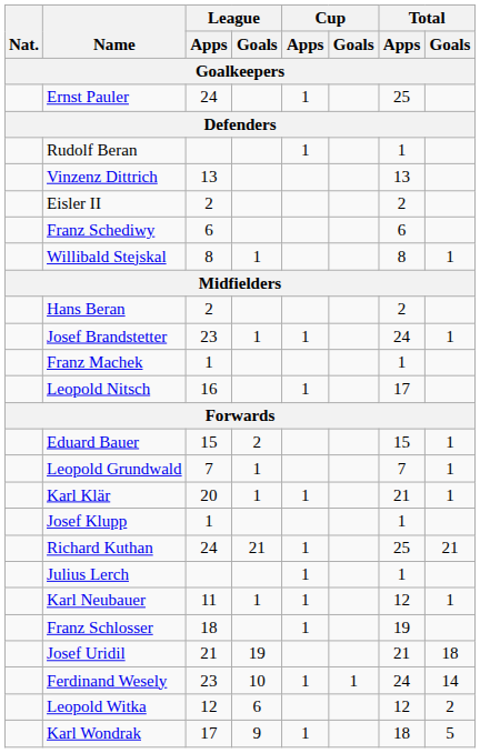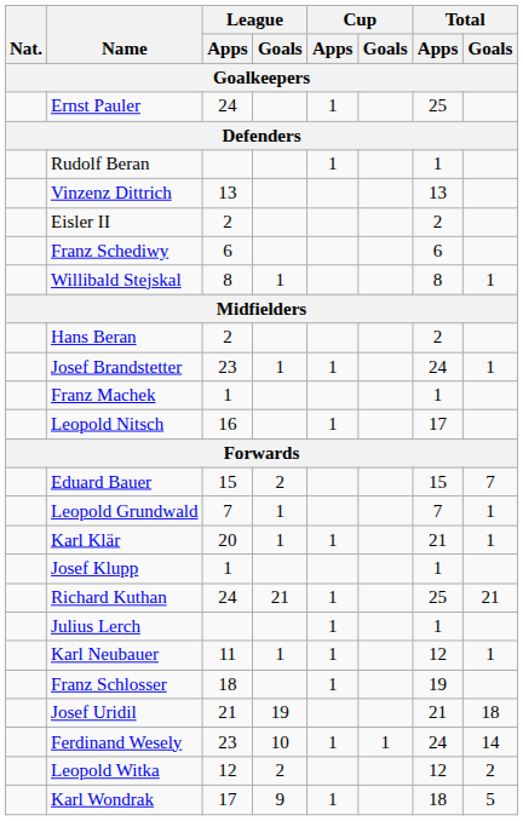 <table class="wikitable" style="text-align:center">
 <tr>
 <th rowspan="2" valign="bottom">Nat.</th>
 <th rowspan="2" valign="bottom">Name</th>
 <th colspan="2" width="85">League</th>
 <th colspan="2" width="85">Cup</th>
 <th colspan="2" width="85">Total</th>
 </tr>
 <tr>
 <th>Apps</th>
 <th>Goals</th>
 <th>Apps</th>
 <th>Goals</th>
 <th>Apps</th>
 <th>Goals</th>
 </tr>
 <tr>
 <th colspan=15>Goalkeepers</th>
 </tr>
 <tr>
 <td></td>
 <td align="left"><a href='#'>Ernst Pauler</a></td>
 <td>24</td>
 <td></td>
 <td>1</td>
 <td></td>
 <td>25</td>
 <td></td>
 </tr>
 <tr>
 <th colspan=15>Defenders</th>
 </tr>
 <tr>
 <td></td>
 <td align="left">Rudolf Beran</td>
 <td></td>
 <td></td>
 <td>1</td>
 <td></td>
 <td>1</td>
 <td></td>
 </tr>
 <tr>
 <td></td>
 <td align="left"><a href='#'>Vinzenz Dittrich</a></td>
 <td>13</td>
 <td></td>
 <td></td>
 <td></td>
 <td>13</td>
 <td></td>
 </tr>
 <tr>
 <td></td>
 <td align="left">Eisler II</td>
 <td>2</td>
 <td></td>
 <td></td>
 <td></td>
 <td>2</td>
 <td></td>
 </tr>
 <tr>
 <td></td>
 <td align="left"><a href='#'>Franz Schediwy</a></td>
 <td>6</td>
 <td></td>
 <td></td>
 <td></td>
 <td>6</td>
 <td></td>
 </tr>
 <tr>
 <td></td>
 <td align="left"><a href='#'>Willibald Stejskal</a></td>
 <td>8</td>
 <td>1</td>
 <td></td>
 <td></td>
 <td>8</td>
 <td>1</td>
 </tr>
 <tr>
 <th colspan=15>Midfielders</th>
 </tr>
 <tr>
 <td></td>
 <td align="left"><a href='#'>Hans Beran</a></td>
 <td>2</td>
 <td></td>
 <td></td>
 <td></td>
 <td>2</td>
 <td></td>
 </tr>
 <tr>
 <td></td>
 <td align="left"><a href='#'>Josef Brandstetter</a></td>
 <td>23</td>
 <td>1</td>
 <td>1</td>
 <td></td>
 <td>24</td>
 <td>1</td>
 </tr>
 <tr>
 <td></td>
 <td align="left"><a href='#'>Franz Machek</a></td>
 <td>1</td>
 <td></td>
 <td></td>
 <td></td>
 <td>1</td>
 <td></td>
 </tr>
 <tr>
 <td></td>
 <td align="left"><a href='#'>Leopold Nitsch</a></td>
 <td>16</td>
 <td></td>
 <td>1</td>
 <td></td>
 <td>17</td>
 <td></td>
 </tr>
 <tr>
 <th colspan=15>Forwards</th>
 </tr>
 <tr>
 <td></td>
 <td align="left"><a href='#'>Eduard Bauer</a></td>
 <td>15</td>
 <td>2</td>
 <td></td>
 <td></td>
 <td>15</td>
-<td>1</td>
+<td>7</td>
 </tr>
 <tr>
 <td></td>
 <td align="left"><a href='#'>Leopold Grundwald</a></td>
 <td>7</td>
 <td>1</td>
 <td></td>
 <td></td>
 <td>7</td>
 <td>1</td>
 </tr>
 <tr>
 <td></td>
 <td align="left"><a href='#'>Karl Klär</a></td>
 <td>20</td>
 <td>1</td>
 <td>1</td>
 <td></td>
 <td>21</td>
 <td>1</td>
 </tr>
 <tr>
 <td></td>
 <td align="left"><a href='#'>Josef Klupp</a></td>
 <td>1</td>
 <td></td>
 <td></td>
 <td></td>
 <td>1</td>
 <td></td>
 </tr>
 <tr>
 <td></td>
 <td align="left"><a href='#'>Richard Kuthan</a></td>
 <td>24</td>
 <td>21</td>
 <td>1</td>
 <td></td>
 <td>25</td>
 <td>21</td>
 </tr>
 <tr>
 <td></td>
 <td align="left"><a href='#'>Julius Lerch</a></td>
 <td></td>
 <td></td>
 <td>1</td>
 <td></td>
 <td>1</td>
 <td></td>
 </tr>
 <tr>
 <td></td>
 <td align="left"><a href='#'>Karl Neubauer</a></td>
 <td>11</td>
 <td>1</td>
 <td>1</td>
 <td></td>
 <td>12</td>
 <td>1</td>
 </tr>
 <tr>
 <td></td>
 <td align="left"><a href='#'>Franz Schlosser</a></td>
 <td>18</td>
 <td></td>
 <td>1</td>
 <td></td>
 <td>19</td>
 <td></td>
 </tr>
 <tr>
 <td></td>
 <td align="left"><a href='#'>Josef Uridil</a></td>
 <td>21</td>
 <td>19</td>
 <td></td>
 <td></td>
 <td>21</td>
 <td>18</td>
 </tr>
 <tr>
 <td></td>
 <td align="left"><a href='#'>Ferdinand Wesely</a></td>
 <td>23</td>
 <td>10</td>
 <td>1</td>
 <td>1</td>
 <td>24</td>
 <td>14</td>
 </tr>
 <tr>
 <td></td>
 <td align="left"><a href='#'>Leopold Witka</a></td>
 <td>12</td>
-<td>6</td>
+<td>2</td>
 <td></td>
 <td></td>
 <td>12</td>
 <td>2</td>
 </tr>
 <tr>
 <td></td>
 <td align="left"><a href='#'>Karl Wondrak</a></td>
 <td>17</td>
 <td>9</td>
 <td>1</td>
 <td></td>
 <td>18</td>
 <td>5</td>
 </tr>
 </table>
